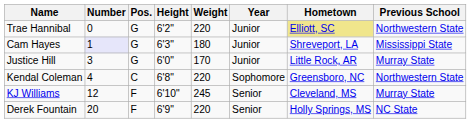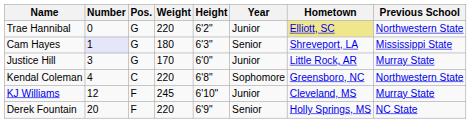 <table class="wikitable sortable" border="1">
 <tr>
 <th>Name</th>
 <th>Number</th>
 <th>Pos.</th>
+<th>Weight</th>
 <th>Height</th>
-<th>Weight</th>
 <th>Year</th>
 <th>Hometown</th>
 <th class="unsortable">Previous School</th>
 </tr>
 <tr>
 <td>Trae Hannibal</td>
 <td>0</td>
 <td>G</td>
+<td>220</td>
 <td>6'2"</td>
-<td>220</td>
 <td>Junior</td>
 <td style="background: khaki;"><a href='#'>Elliott, SC</a></td>
 <td><a href='#'>Northwestern State</a></td>
 </tr>
 <tr>
 <td>Cam Hayes</td>
 <td style="background: lavender;">1</td>
 <td>G</td>
+<td>180</td>
 <td>6'3"</td>
-<td>180</td>
-<td>Junior</td>
+<td>Senior</td>
 <td><a href='#'>Shreveport, LA</a></td>
 <td><a href='#'>Mississippi State</a></td>
 </tr>
 <tr>
 <td>Justice Hill</td>
 <td>3</td>
 <td>G</td>
+<td>170</td>
 <td>6'0"</td>
-<td>170</td>
 <td>Junior</td>
 <td><a href='#'>Little Rock, AR</a></td>
 <td><a href='#'>Murray State</a></td>
 </tr>
 <tr>
 <td>Kendal Coleman</td>
 <td>4</td>
 <td>C</td>
+<td>220</td>
 <td>6'8"</td>
-<td>220</td>
 <td>Sophomore</td>
 <td><a href='#'>Greensboro, NC</a></td>
 <td><a href='#'>Northwestern State</a></td>
 </tr>
 <tr>
 <td><a href='#'>KJ Williams</a></td>
 <td>12</td>
 <td>F</td>
+<td>245</td>
 <td>6'10"</td>
-<td>245</td>
-<td>Senior</td>
+<td>Junior</td>
 <td><a href='#'>Cleveland, MS</a></td>
 <td><a href='#'>Murray State</a></td>
 </tr>
 <tr>
 <td>Derek Fountain</td>
 <td>20</td>
 <td>F</td>
+<td>220</td>
 <td>6'9"</td>
-<td>220</td>
 <td>Senior</td>
 <td><a href='#'>Holly Springs, MS</a></td>
 <td><a href='#'>NC State</a></td>
 </tr>
 </table>
